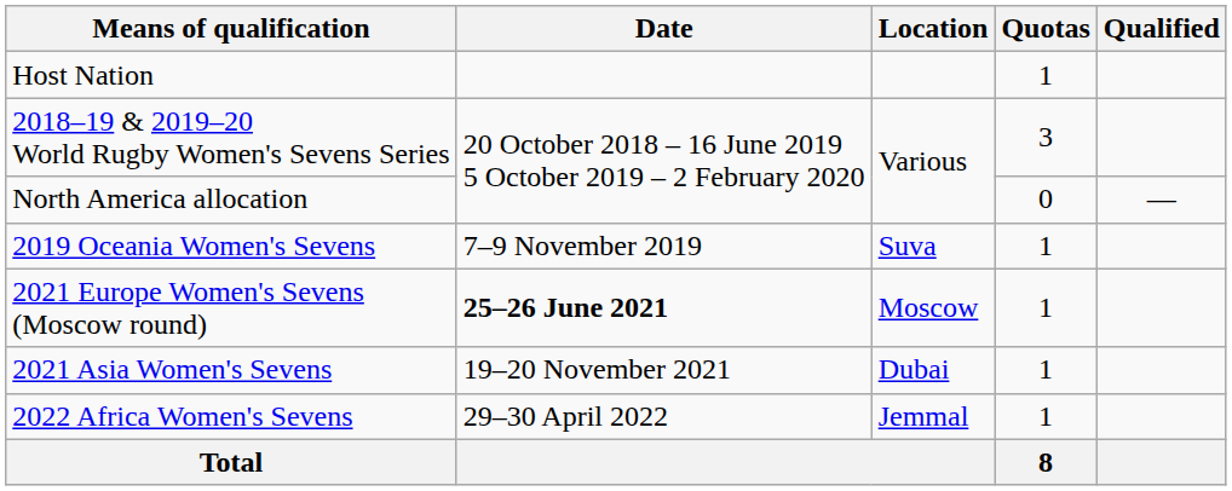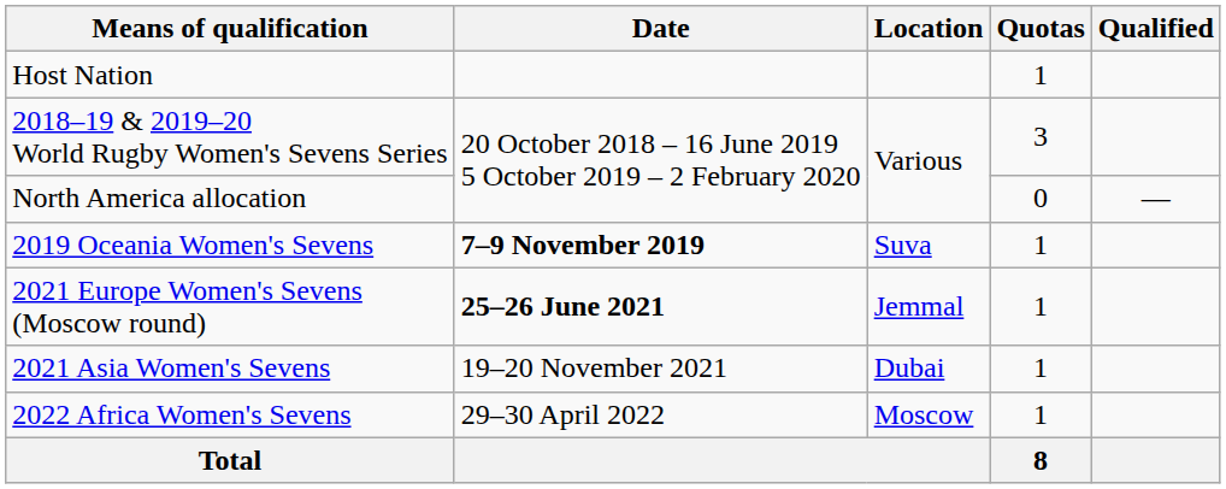 <table class="wikitable">
 <tr>
 <th>Means of qualification</th>
 <th>Date</th>
 <th>Location</th>
 <th>Quotas</th>
 <th>Qualified</th>
 </tr>
 <tr>
 <td>Host Nation</td>
 <td></td>
 <td></td>
 <td align=center>1</td>
 <td></td>
 </tr>
 <tr>
 <td><a href='#'>2018–19</a> & <a href='#'>2019–20</a><br>World Rugby Women's Sevens Series</td>
 <td rowspan=2>20 October 2018 – 16 June 2019<br>5 October 2019 – 2 February 2020</td>
 <td rowspan=2>Various</td>
 <td align=center>3</td>
 <td><br><br></td>
 </tr>
 <tr>
 <td>North America allocation</td>
 <td align=center>0</td>
 <td align=center>—</td>
 </tr>
 <tr>
 <td><a href='#'>2019 Oceania Women's Sevens</a></td>
-<td>7–9 November 2019</td>
+<td><strong>7–9 November 2019</strong></td>
 <td> <a href='#'>Suva</a></td>
 <td align=center>1</td>
 <td></td>
 </tr>
 <tr>
 <td><a href='#'>2021 Europe Women's Sevens</a><br>(Moscow round)</td>
 <td><strong>25–26 June 2021</strong></td>
-<td> <a href='#'>Moscow</a></td>
+<td> <a href='#'>Jemmal</a></td>
 <td align=center>1</td>
 <td></td>
 </tr>
 <tr>
 <td><a href='#'>2021 Asia Women's Sevens</a></td>
 <td>19–20 November 2021</td>
 <td> <a href='#'>Dubai</a></td>
 <td align=center>1</td>
 <td></td>
 </tr>
 <tr>
 <td><a href='#'>2022 Africa Women's Sevens</a></td>
 <td>29–30 April 2022</td>
-<td> <a href='#'>Jemmal</a></td>
+<td> <a href='#'>Moscow</a></td>
 <td align=center>1</td>
 <td></td>
 </tr>
 <tr>
 <th>Total</th>
 <th colspan="2"></th>
 <th>8</th>
 <th></th>
 </tr>
 </table>
